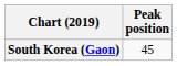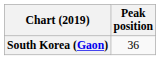 <table class="wikitable plainrowheaders" style="text-align:center">
 <tr>
 <th scope="col">Chart (2019)</th>
 <th scope="col">Peak<br>position</th>
 </tr>
 <tr>
 <th scope="row">South Korea (<a href='#'>Gaon</a>)</th>
-<td>45</td>
+<td>36</td>
 </tr>
 </table>
